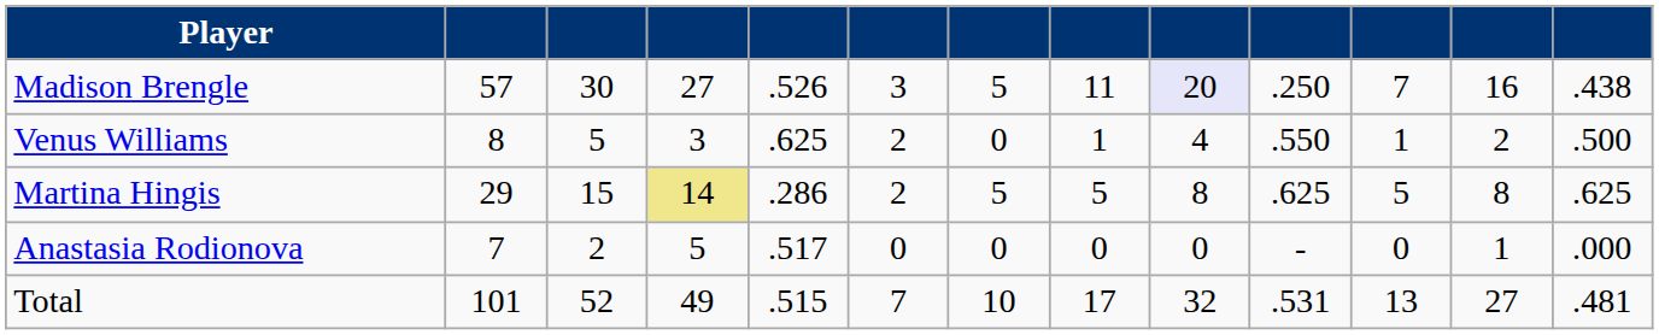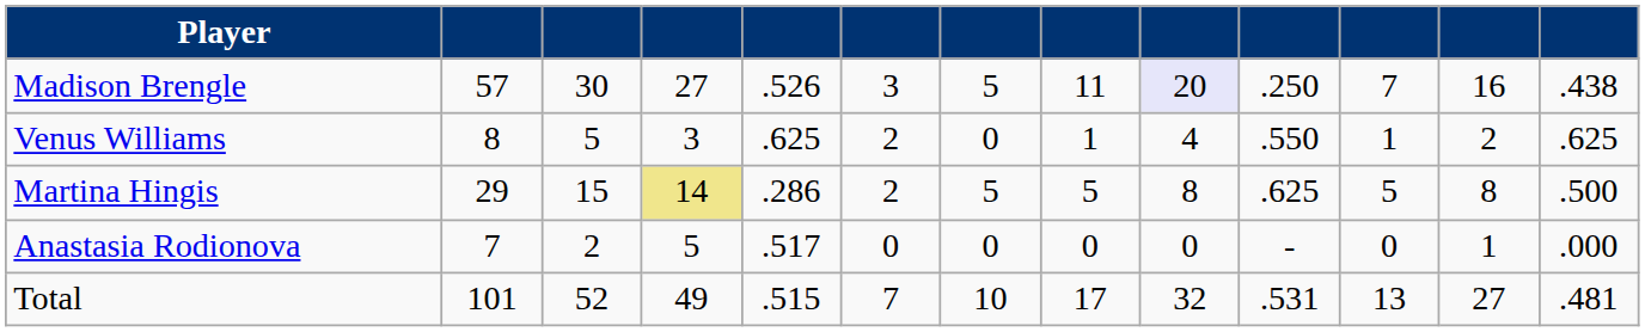 <table class="wikitable" style="text-align:center">
 <tr>
 <th style="background:#003372; color:#fff" width="200px">Player</th>
 <th style="background:#003372; color:#fff" width="40px"></th>
 <th style="background:#003372; color:#fff" width="40px"></th>
 <th style="background:#003372; color:#fff" width="40px"></th>
 <th style="background:#003372; color:#fff" width="40px"></th>
 <th style="background:#003372; color:#fff" width="40px"></th>
 <th style="background:#003372; color:#fff" width="40px"></th>
 <th style="background:#003372; color:#fff" width="40px"></th>
 <th style="background:#003372; color:#fff" width="40px"></th>
 <th style="background:#003372; color:#fff" width="40px"></th>
 <th style="background:#003372; color:#fff" width="40px"></th>
 <th style="background:#003372; color:#fff" width="40px"></th>
 <th style="background:#003372; color:#fff" width="40px"></th>
 </tr>
 <tr>
 <td style="text-align:left"><a href='#'>Madison Brengle</a></td>
 <td>57</td>
 <td>30</td>
 <td>27</td>
 <td>.526</td>
 <td>3</td>
 <td>5</td>
 <td>11</td>
 <td style="background: lavender;">20</td>
 <td>.250</td>
 <td>7</td>
 <td>16</td>
 <td>.438</td>
 </tr>
 <tr>
 <td style="text-align:left"><a href='#'>Venus Williams</a></td>
 <td>8</td>
 <td>5</td>
 <td>3</td>
 <td>.625</td>
 <td>2</td>
 <td>0</td>
 <td>1</td>
 <td>4</td>
 <td>.550</td>
 <td>1</td>
 <td>2</td>
-<td>.500</td>
+<td>.625</td>
 </tr>
 <tr>
 <td style="text-align:left"><a href='#'>Martina Hingis</a></td>
 <td>29</td>
 <td>15</td>
 <td style="background: khaki;">14</td>
 <td>.286</td>
 <td>2</td>
 <td>5</td>
 <td>5</td>
 <td>8</td>
 <td>.625</td>
 <td>5</td>
 <td>8</td>
-<td>.625</td>
+<td>.500</td>
 </tr>
 <tr>
 <td style="text-align:left"><a href='#'>Anastasia Rodionova</a></td>
 <td>7</td>
 <td>2</td>
 <td>5</td>
 <td>.517</td>
 <td>0</td>
 <td>0</td>
 <td>0</td>
 <td>0</td>
 <td>-</td>
 <td>0</td>
 <td>1</td>
 <td>.000</td>
 </tr>
 <tr>
 <td style="text-align:left">Total</td>
 <td>101</td>
 <td>52</td>
 <td>49</td>
 <td>.515</td>
 <td>7</td>
 <td>10</td>
 <td>17</td>
 <td>32</td>
 <td>.531</td>
 <td>13</td>
 <td>27</td>
 <td>.481</td>
 </tr>
 </table>
